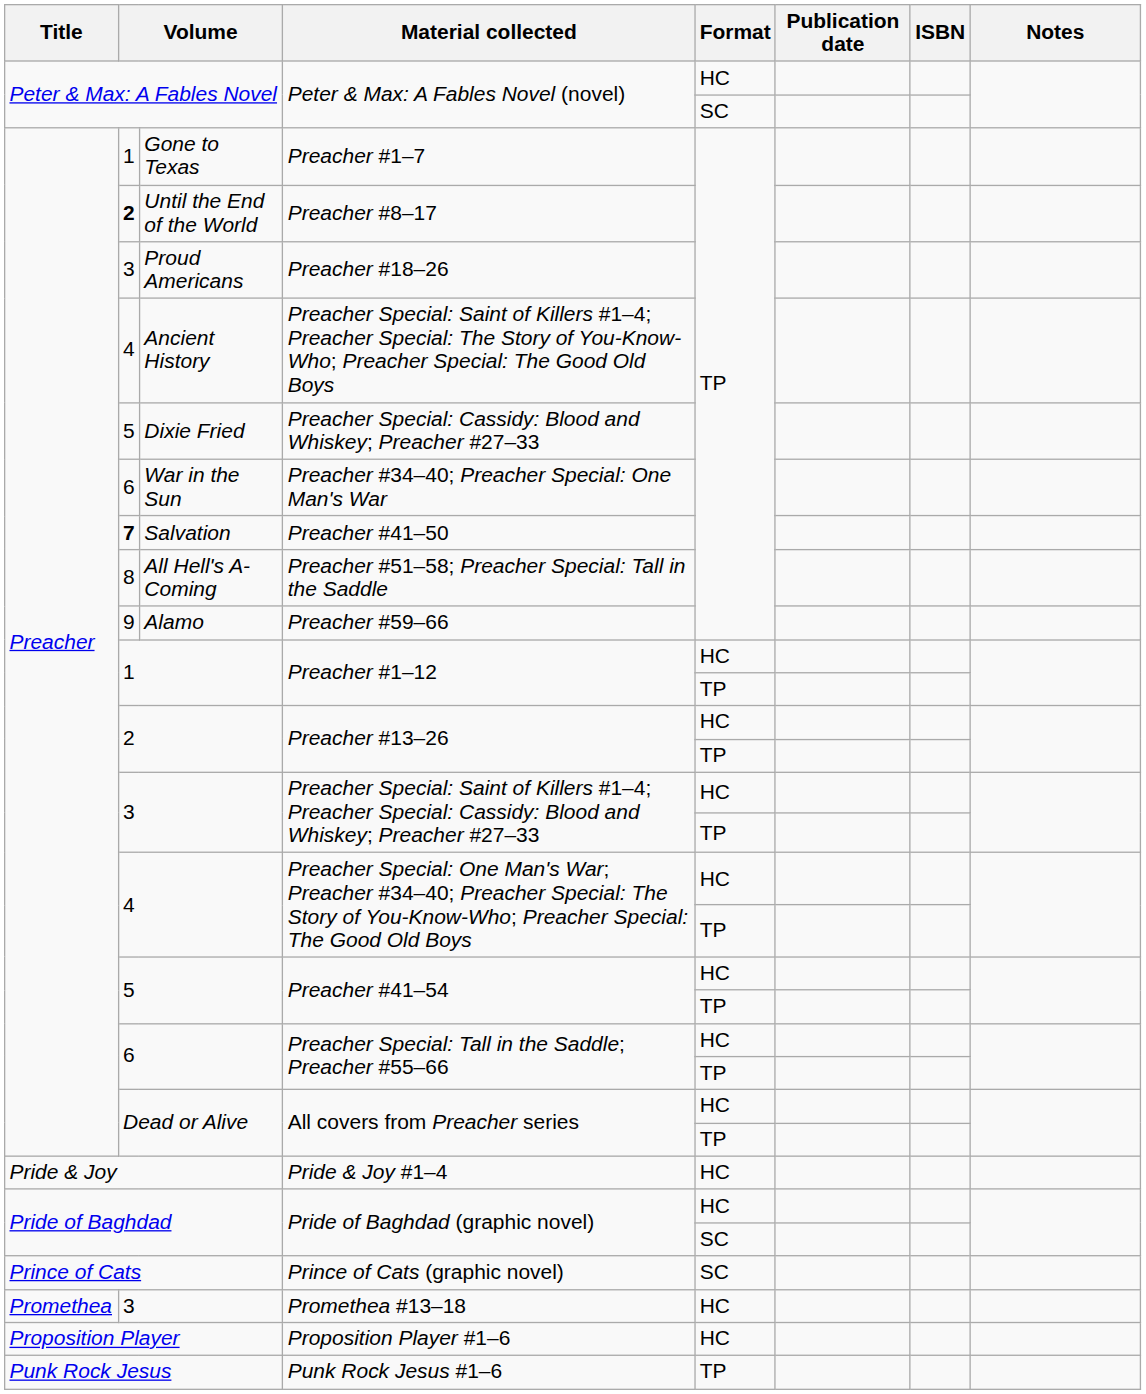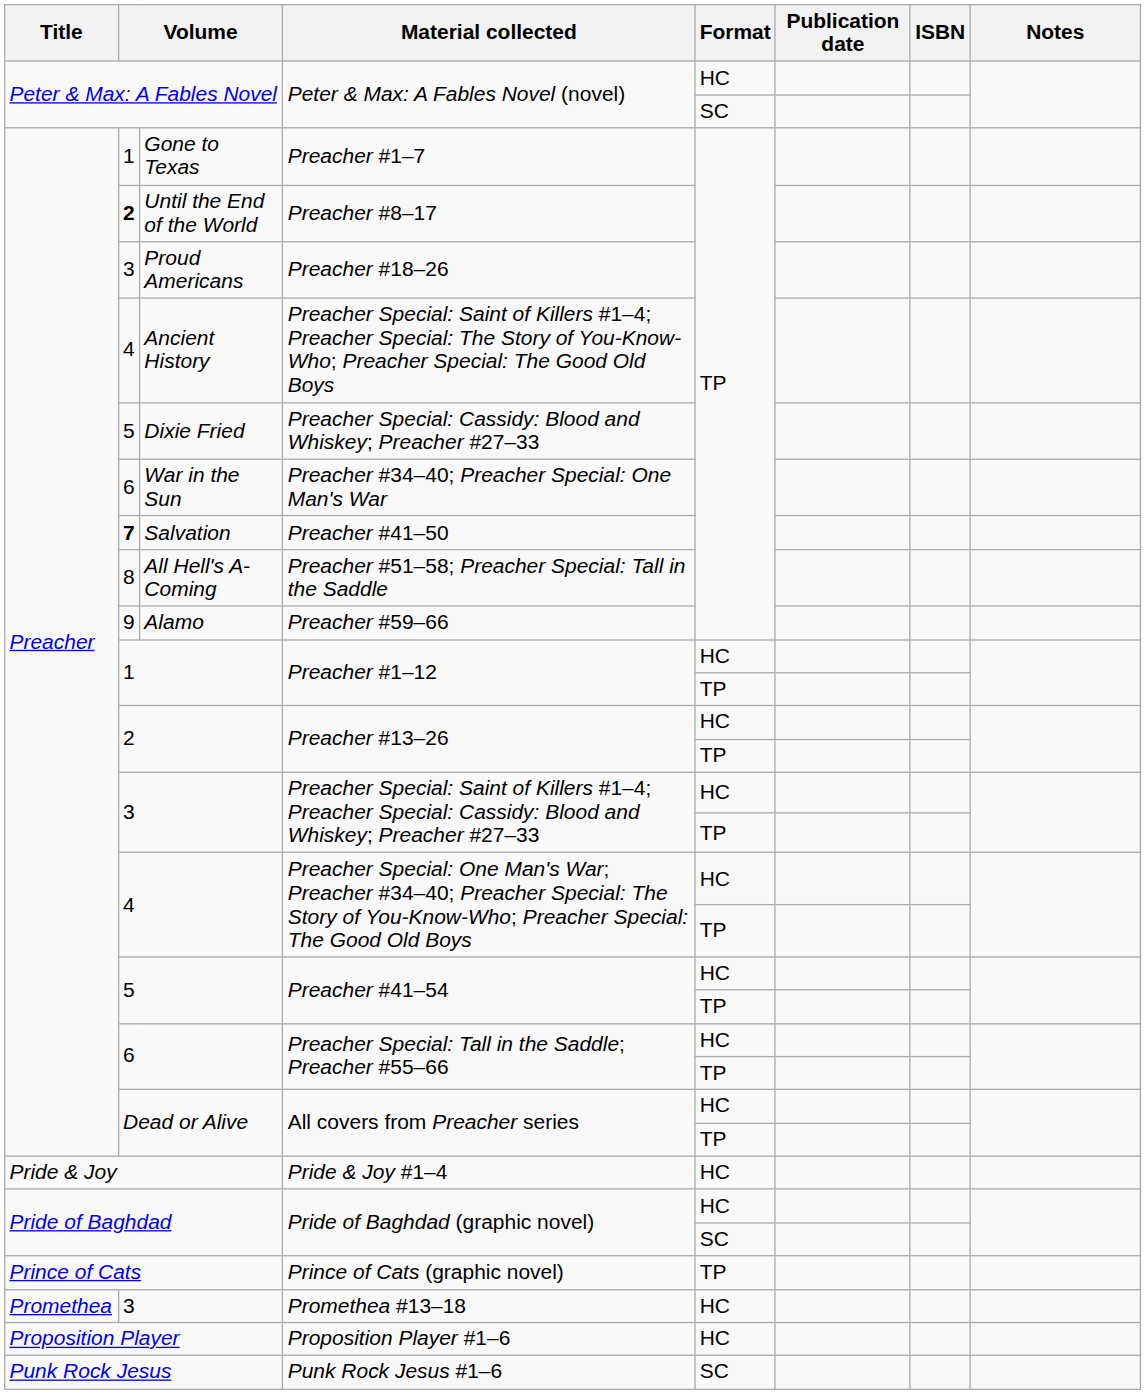 <table class="wikitable">
 <tr>
 <th width="10%">Title</th>
 <th colspan="2">Volume</th>
 <th>Material collected</th>
 <th>Format</th>
 <th>Publication date</th>
 <th>ISBN</th>
 <th width="15%">Notes</th>
 </tr>
 <tr>
 <td colspan="3" rowspan="2"><em><a href='#'>Peter & Max: A Fables Novel</a></em></td>
 <td rowspan="2"><em>Peter & Max: A Fables Novel</em> (novel)</td>
 <td>HC</td>
 <td></td>
 <td></td>
 <td rowspan="2"></td>
 </tr>
 <tr>
 <td>SC</td>
 <td></td>
 <td></td>
 </tr>
 <tr>
 <td rowspan="23"><em><a href='#'>Preacher</a></em></td>
 <td>1</td>
 <td><em>Gone to Texas</em></td>
 <td><em>Preacher</em> #1–7</td>
 <td rowspan="9">TP</td>
 <td></td>
 <td></td>
 <td></td>
 </tr>
 <tr>
 <td><strong>2</strong></td>
 <td><em>Until the End of the World</em></td>
 <td><em>Preacher</em> #8–17</td>
 <td></td>
 <td></td>
 <td></td>
 </tr>
 <tr>
 <td>3</td>
 <td><em>Proud Americans</em></td>
 <td><em>Preacher</em> #18–26</td>
 <td></td>
 <td></td>
 <td></td>
 </tr>
 <tr>
 <td>4</td>
 <td><em>Ancient History</em></td>
 <td><em>Preacher Special: Saint of Killers</em> #1–4; <em>Preacher Special: The Story of You-Know-Who</em>; <em>Preacher Special: The Good Old Boys</em></td>
 <td></td>
 <td></td>
 <td></td>
 </tr>
 <tr>
 <td>5</td>
 <td><em>Dixie Fried</em></td>
 <td><em>Preacher Special: Cassidy: Blood and Whiskey</em>; <em>Preacher</em> #27–33</td>
 <td></td>
 <td></td>
 <td></td>
 </tr>
 <tr>
 <td>6</td>
 <td><em>War in the Sun</em></td>
 <td><em>Preacher</em> #34–40; <em>Preacher Special: One Man's War</em></td>
 <td></td>
 <td></td>
 <td></td>
 </tr>
 <tr>
 <td><strong>7</strong></td>
 <td><em>Salvation</em></td>
 <td><em>Preacher</em> #41–50</td>
 <td></td>
 <td></td>
 <td></td>
 </tr>
 <tr>
 <td>8</td>
 <td><em>All Hell's A-Coming</em></td>
 <td><em>Preacher</em> #51–58; <em>Preacher Special: Tall in the Saddle</em></td>
 <td></td>
 <td></td>
 <td></td>
 </tr>
 <tr>
 <td>9</td>
 <td><em>Alamo</em></td>
 <td><em>Preacher</em> #59–66</td>
 <td></td>
 <td></td>
 <td></td>
 </tr>
 <tr>
 <td colspan="2" rowspan="2">1</td>
 <td rowspan="2"><em>Preacher</em> #1–12</td>
 <td>HC</td>
 <td></td>
 <td></td>
 <td rowspan="2"></td>
 </tr>
 <tr>
 <td>TP</td>
 <td></td>
 <td></td>
 </tr>
 <tr>
 <td colspan="2" rowspan="2">2</td>
 <td rowspan="2"><em>Preacher</em> #13–26</td>
 <td>HC</td>
 <td></td>
 <td></td>
 <td rowspan="2"></td>
 </tr>
 <tr>
 <td>TP</td>
 <td></td>
 <td></td>
 </tr>
 <tr>
 <td colspan="2" rowspan="2">3</td>
 <td rowspan="2"><em>Preacher Special: Saint of Killers</em> #1–4; <em>Preacher Special: Cassidy: Blood and Whiskey</em>; <em>Preacher</em> #27–33</td>
 <td>HC</td>
 <td></td>
 <td></td>
 <td rowspan="2"></td>
 </tr>
 <tr>
 <td>TP</td>
 <td></td>
 <td></td>
 </tr>
 <tr>
 <td colspan="2" rowspan="2">4</td>
 <td rowspan="2"><em>Preacher Special: One Man's War</em>; <em>Preacher</em> #34–40; <em>Preacher Special: The Story of You-Know-Who</em>; <em>Preacher Special: The Good Old Boys</em></td>
 <td>HC</td>
 <td></td>
 <td></td>
 <td rowspan="2"></td>
 </tr>
 <tr>
 <td>TP</td>
 <td></td>
 <td></td>
 </tr>
 <tr>
 <td colspan="2" rowspan="2">5</td>
 <td rowspan="2"><em>Preacher</em> #41–54</td>
 <td>HC</td>
 <td></td>
 <td></td>
 <td rowspan="2"></td>
 </tr>
 <tr>
 <td>TP</td>
 <td></td>
 <td></td>
 </tr>
 <tr>
 <td colspan="2" rowspan="2">6</td>
 <td rowspan="2"><em>Preacher Special: Tall in the Saddle</em>; <em>Preacher</em> #55–66</td>
 <td>HC</td>
 <td></td>
 <td></td>
 <td rowspan="2"></td>
 </tr>
 <tr>
 <td>TP</td>
 <td></td>
 <td></td>
 </tr>
 <tr>
 <td colspan="2" rowspan="2"><em>Dead or Alive</em></td>
 <td rowspan="2">All covers from <em>Preacher</em> series</td>
 <td>HC</td>
 <td></td>
 <td></td>
 <td rowspan="2"></td>
 </tr>
 <tr>
 <td>TP</td>
 <td></td>
 <td></td>
 </tr>
 <tr>
 <td colspan="3"><em>Pride & Joy</em></td>
 <td><em>Pride & Joy</em> #1–4</td>
 <td>HC</td>
 <td></td>
 <td></td>
 <td></td>
 </tr>
 <tr>
 <td colspan="3" rowspan="2"><em><a href='#'>Pride of Baghdad</a></em></td>
 <td rowspan="2"><em>Pride of Baghdad</em> (graphic novel)</td>
 <td>HC</td>
 <td></td>
 <td></td>
 <td rowspan="2"></td>
 </tr>
 <tr>
 <td>SC</td>
 <td></td>
 <td></td>
 </tr>
 <tr>
 <td colspan="3"><em><a href='#'>Prince of Cats</a></em></td>
 <td><em>Prince of Cats</em> (graphic novel)</td>
-<td>SC</td>
+<td>TP</td>
 <td></td>
 <td></td>
 <td></td>
 </tr>
 <tr>
 <td><em><a href='#'>Promethea</a></em></td>
 <td colspan="2">3</td>
 <td><em>Promethea</em> #13–18</td>
 <td>HC</td>
 <td></td>
 <td></td>
 <td></td>
 </tr>
 <tr>
 <td colspan="3"><em><a href='#'>Proposition Player</a></em></td>
 <td><em>Proposition Player</em> #1–6</td>
 <td>HC</td>
 <td></td>
 <td></td>
 <td></td>
 </tr>
 <tr>
 <td colspan="3"><em><a href='#'>Punk Rock Jesus</a></em></td>
 <td><em>Punk Rock Jesus</em> #1–6</td>
-<td>TP</td>
+<td>SC</td>
 <td></td>
 <td></td>
 <td></td>
 </tr>
 </table>
